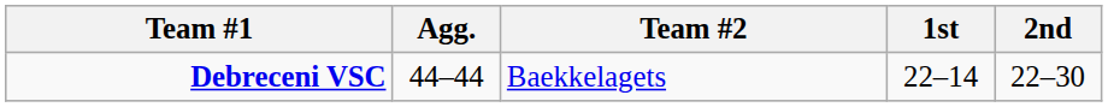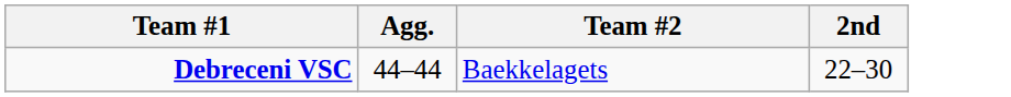 <table class=wikitable style="text-align:center">
 <tr>
 <th width=200>Team #1</th>
 <th width=50>Agg.</th>
 <th width=200>Team #2</th>
-<th width=50>1st</th>
 <th width=50>2nd</th>
 </tr>
 <tr>
 <td align=right><strong><a href='#'>Debreceni VSC</a></strong> </td>
 <td>44–44</td>
 <td align=left> <a href='#'>Baekkelagets</a></td>
-<td align=center>22–14</td>
 <td align=center>22–30</td>
 </tr>
 </table>
